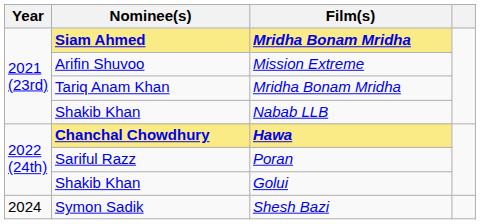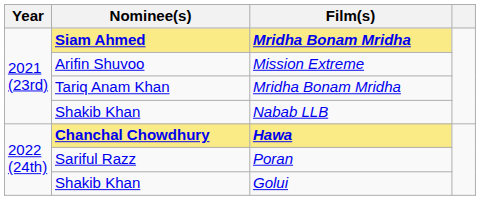 <table class="wikitable sortable" style="text-align:left;">
 <tr>
 <th width="10%">Year</th>
 <th>Nominee(s)</th>
 <th>Film(s)</th>
 <th width="5%" class="unsortable"></th>
 </tr>
 <tr>
 <td rowspan="4"><a href='#'>2021</a><br><a href='#'>(23rd)</a></td>
 <td style="background:#FAEB86;"><strong><a href='#'>Siam Ahmed</a></strong></td>
 <td style="background:#FAEB86;"><strong><em><a href='#'>Mridha Bonam Mridha</a></em></strong></td>
 <td rowspan="4"><br></td>
 </tr>
 <tr>
 <td><a href='#'>Arifin Shuvoo</a></td>
 <td><em><a href='#'>Mission Extreme</a></em></td>
 </tr>
 <tr>
 <td><a href='#'>Tariq Anam Khan</a></td>
 <td><em><a href='#'>Mridha Bonam Mridha</a></em></td>
 </tr>
 <tr>
 <td><a href='#'>Shakib Khan</a></td>
 <td><em><a href='#'>Nabab LLB</a></em></td>
 </tr>
 <tr>
 <td rowspan="3"><a href='#'>2022</a><br><a href='#'>(24th)</a></td>
 <td style="background:#FAEB86;"><strong><a href='#'>Chanchal Chowdhury</a></strong></td>
 <td style="background:#FAEB86;"><strong><em><a href='#'>Hawa</a></em></strong></td>
 <td rowspan="3"></td>
 </tr>
 <tr>
 <td><a href='#'>Sariful Razz</a></td>
 <td><em><a href='#'>Poran</a></em></td>
 </tr>
 <tr>
 <td><a href='#'>Shakib Khan</a></td>
 <td><em><a href='#'>Golui</a></em></td>
 </tr>
-<tr>
-<td>2024</td>
-<td><a href='#'>Symon Sadik</a></td>
-<td><em><a href='#'>Shesh Bazi</a></em></td>
-<td></td>
-</tr>
 </table>
